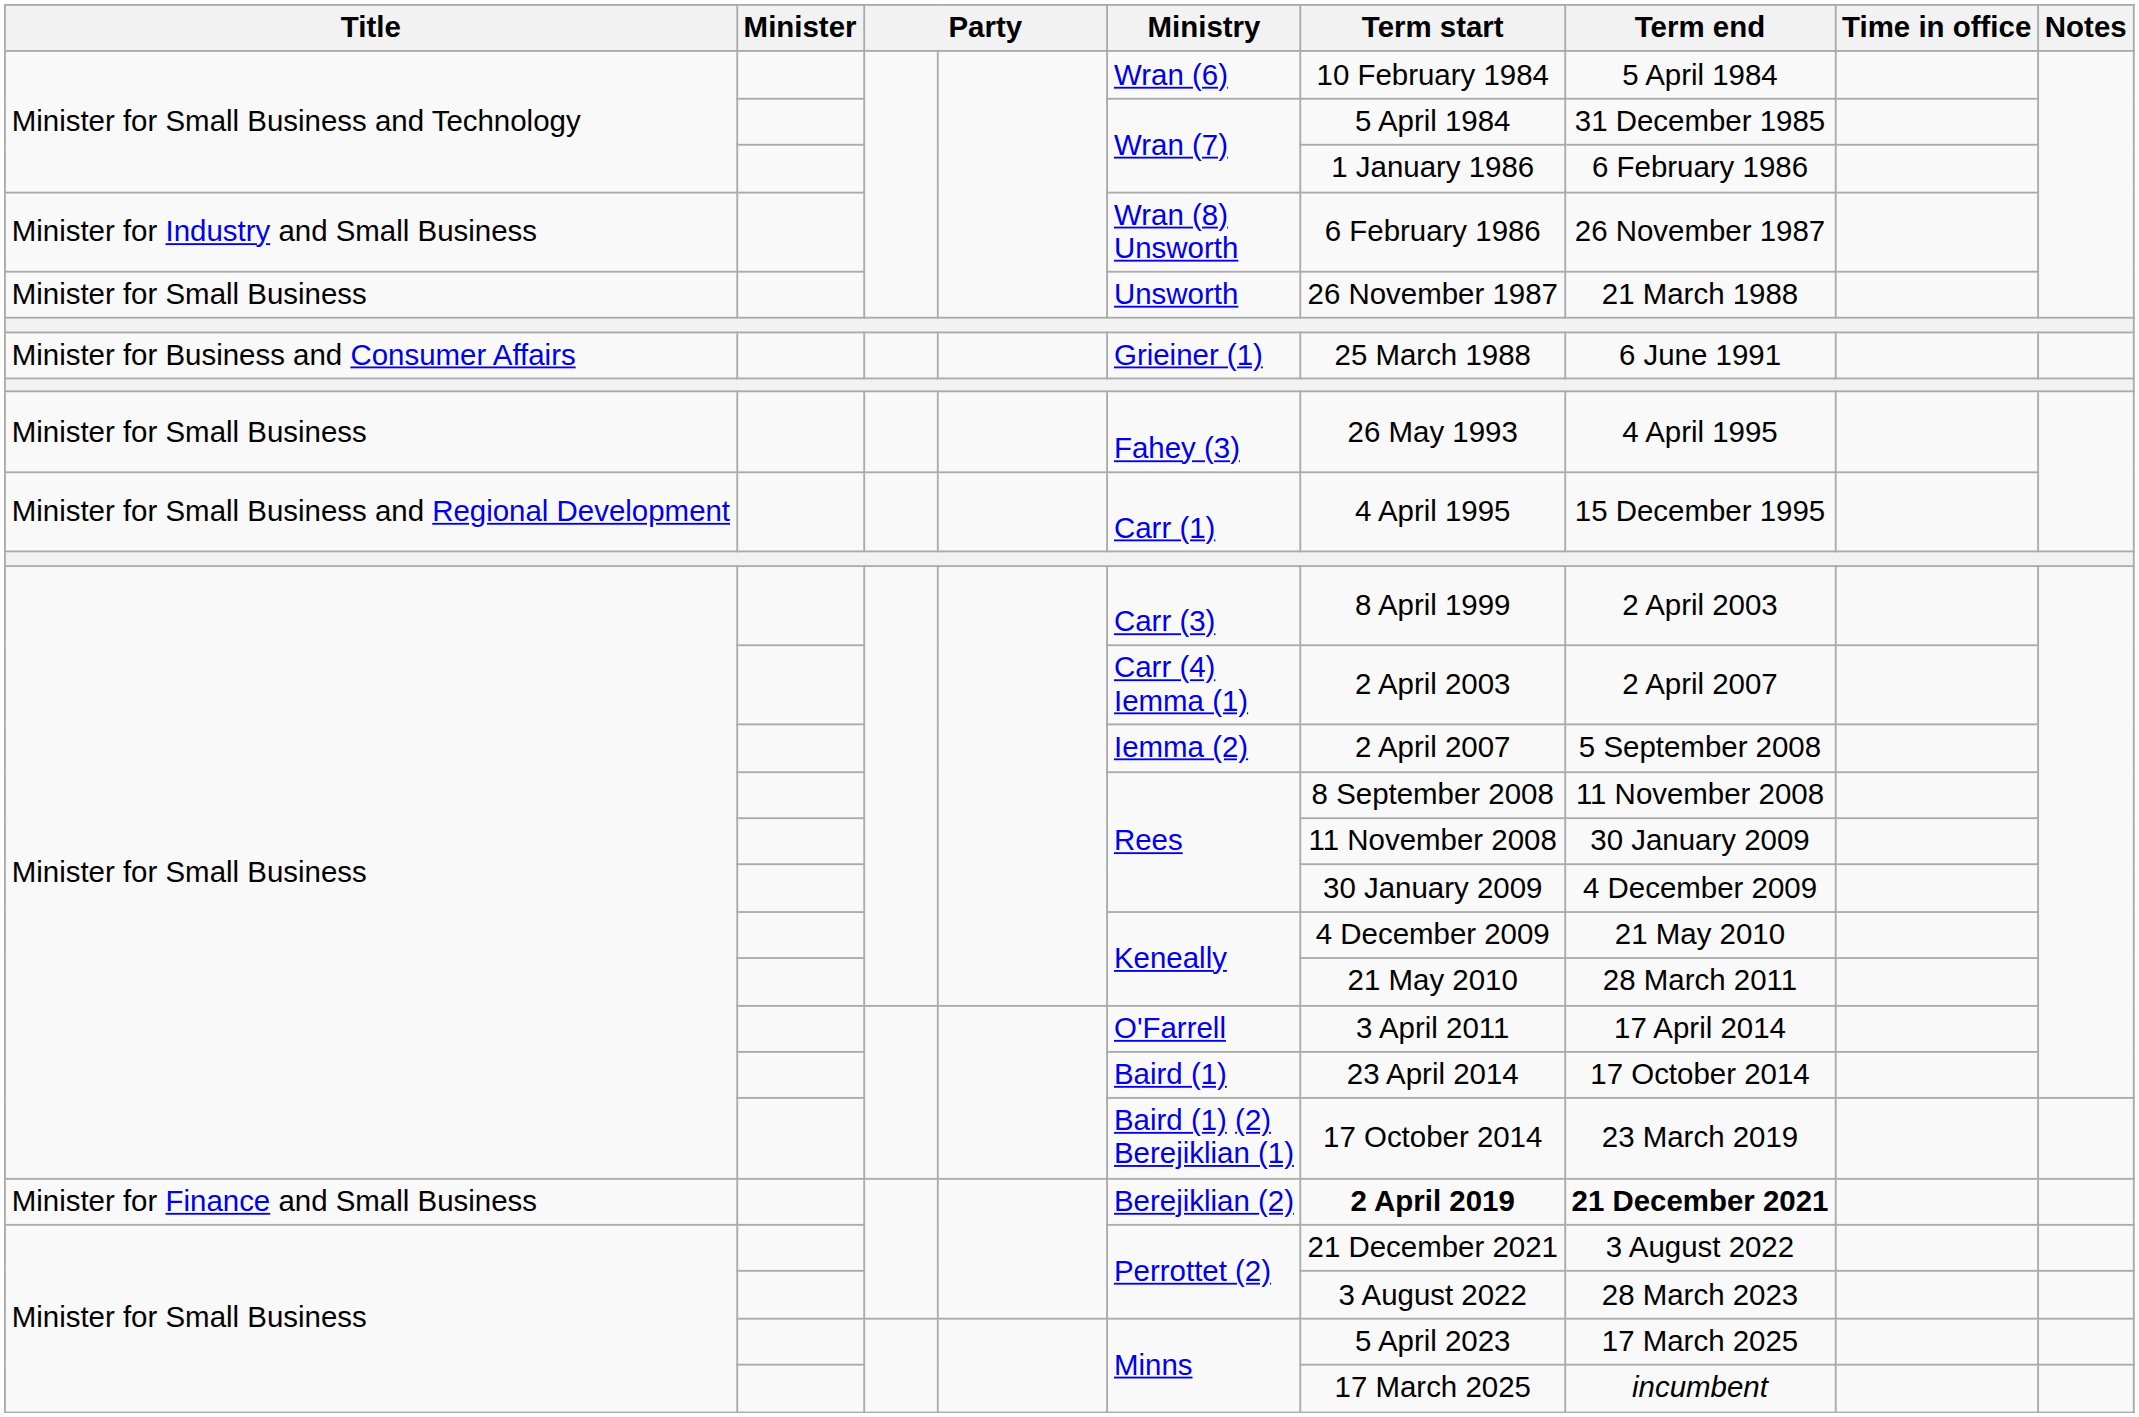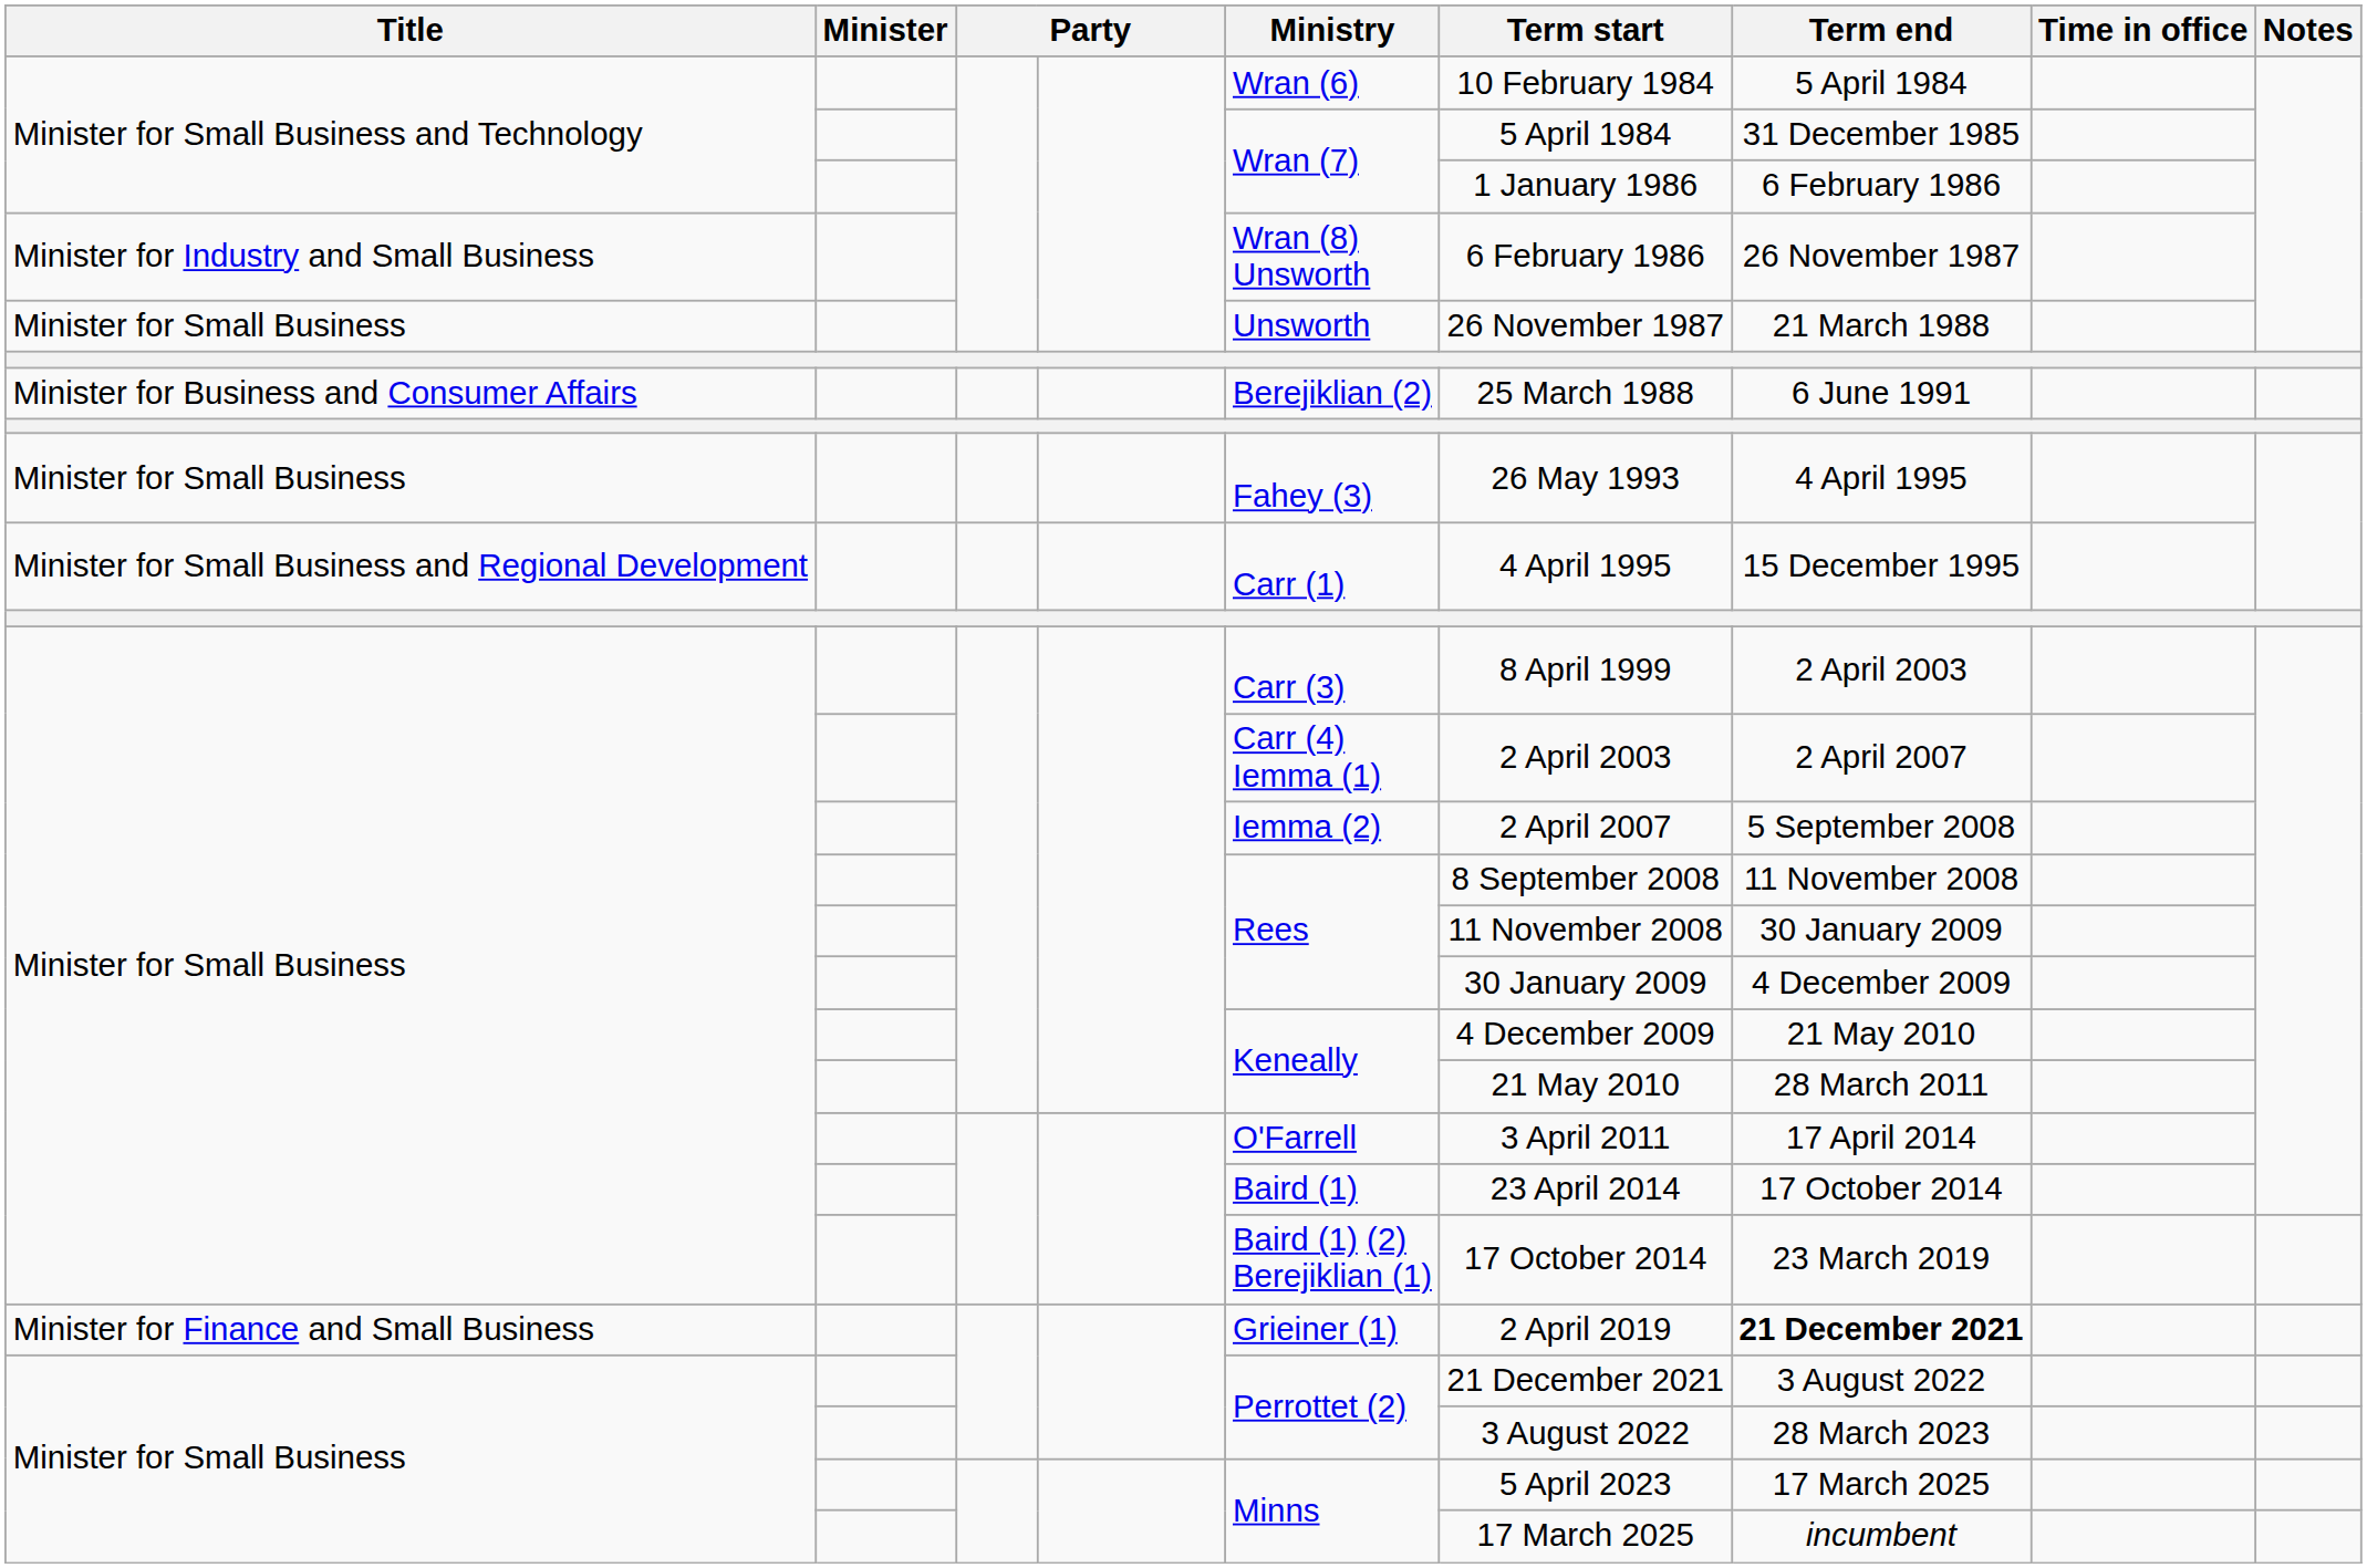 <table class="wikitable sortable">
 <tr>
 <th>Title</th>
 <th>Minister</th>
 <th colspan=2>Party</th>
 <th>Ministry</th>
 <th>Term start</th>
 <th>Term end</th>
 <th>Time in office</th>
 <th class="unsortable">Notes</th>
 </tr>
 <tr>
 <td rowspan=3>Minister for Small Business and Technology</td>
 <td></td>
 <td rowspan=5 > </td>
 <td rowspan=5></td>
 <td><a href='#'>Wran (6)</a></td>
 <td align=center>10 February 1984</td>
 <td align=center>5 April 1984</td>
 <td align=right></td>
 </tr>
 <tr>
 <td></td>
 <td rowspan=2><a href='#'>Wran (7)</a></td>
 <td align=center>5 April 1984</td>
 <td align=center>31 December 1985</td>
 <td align=right></td>
 </tr>
 <tr>
 <td></td>
 <td align=center>1 January 1986</td>
 <td align=center>6 February 1986</td>
 <td align=right></td>
 </tr>
 <tr>
 <td>Minister for <a href='#'>Industry</a> and Small Business</td>
 <td></td>
 <td><a href='#'>Wran (8)</a><br><a href='#'>Unsworth</a></td>
 <td align=center>6 February 1986</td>
 <td align=center>26 November 1987</td>
 <td align=right></td>
 </tr>
 <tr>
 <td>Minister for Small Business</td>
 <td></td>
 <td><a href='#'>Unsworth</a></td>
 <td align=center>26 November 1987</td>
 <td align=center>21 March 1988</td>
 <td align=right></td>
 </tr>
 <tr>
 <th colspan="9"></th>
 </tr>
 <tr>
 <td>Minister for Business and <a href='#'>Consumer Affairs</a></td>
 <td></td>
 <td> </td>
 <td></td>
-<td><a href='#'>Grieiner (1)</a></td>
+<td><a href='#'>Berejiklian (2)</a></td>
 <td align=center>25 March 1988</td>
 <td align=center>6 June 1991</td>
 <td align=right></td>
 </tr>
 <tr>
 <th colspan="9"></th>
 </tr>
 <tr>
 <td>Minister for Small Business</td>
 <td></td>
 <td> </td>
 <td></td>
 <td><br>	<a href='#'>Fahey (3)</a></td>
 <td align=center>26 May 1993</td>
 <td align=center>4 April 1995</td>
 <td align=right></td>
 </tr>
 <tr>
 <td>Minister for Small Business and <a href='#'>Regional Development</a></td>
 <td></td>
 <td> </td>
 <td></td>
 <td><br>	<a href='#'>Carr (1)</a></td>
 <td align=center>4 April 1995</td>
 <td align=center>15 December 1995</td>
 <td align=right></td>
 </tr>
 <tr>
 <th colspan="9"></th>
 </tr>
 <tr>
 <td rowspan=11>Minister for Small Business</td>
 <td></td>
 <td rowspan=8 > </td>
 <td rowspan=8></td>
 <td><br>	<a href='#'>Carr (3)</a></td>
 <td align=center>8 April 1999</td>
 <td align=center>2 April 2003</td>
 <td align=right></td>
 </tr>
 <tr>
 <td></td>
 <td><a href='#'>Carr (4)</a><br><a href='#'>Iemma (1)</a></td>
 <td align=center>2 April 2003</td>
 <td align=center>2 April 2007</td>
 <td align=right></td>
 </tr>
 <tr>
 <td></td>
 <td><a href='#'>Iemma (2)</a></td>
 <td align=center>2 April 2007</td>
 <td align=center>5 September 2008</td>
 <td align=right></td>
 </tr>
 <tr>
 <td></td>
 <td rowspan=3><a href='#'>Rees</a></td>
 <td align=center>8 September 2008</td>
 <td align=center>11 November 2008</td>
 <td align=right></td>
 </tr>
 <tr>
 <td></td>
 <td align=center>11 November 2008</td>
 <td align=center>30 January 2009</td>
 <td align=right></td>
 </tr>
 <tr>
 <td></td>
 <td align=center>30 January 2009</td>
 <td align=center>4 December 2009</td>
 <td align=right></td>
 </tr>
 <tr>
 <td></td>
 <td rowspan=2><a href='#'>Keneally</a></td>
 <td align=center>4 December 2009</td>
 <td align=center>21 May 2010</td>
 <td align=right></td>
 </tr>
 <tr>
 <td></td>
 <td align=center>21 May 2010</td>
 <td align=center>28 March 2011</td>
 <td align=right></td>
 </tr>
 <tr>
 <td></td>
 <td rowspan=3 > </td>
 <td rowspan=3></td>
 <td><a href='#'>O'Farrell</a></td>
 <td align=center>3 April 2011</td>
 <td align=center>17 April 2014</td>
 <td align=right></td>
 </tr>
 <tr>
 <td></td>
 <td><a href='#'>Baird (1)</a></td>
 <td align=center>23 April 2014</td>
 <td align=center>17 October 2014</td>
 <td align=right></td>
 </tr>
 <tr>
 <td></td>
 <td><a href='#'>Baird (1)</a> <a href='#'>(2)</a><br><a href='#'>Berejiklian (1)</a></td>
 <td align=center>17 October 2014</td>
 <td align=center>23 March 2019</td>
 <td align=right></td>
 <td></td>
 </tr>
 <tr>
 <td>Minister for <a href='#'>Finance</a> and Small Business</td>
 <td></td>
 <td rowspan=3 > </td>
 <td rowspan=3></td>
-<td><a href='#'>Berejiklian (2)</a></td>
-<td align=center><strong>2 April 2019</strong></td>
+<td><a href='#'>Grieiner (1)</a></td>
+<td align=center>2 April 2019</td>
 <td align=center><strong>21 December 2021</strong></td>
 <td align=right></td>
 <td></td>
 </tr>
 <tr>
 <td rowspan=4>Minister for Small Business</td>
 <td></td>
 <td rowspan=2><a href='#'>Perrottet (2)</a></td>
 <td align=center>21 December 2021</td>
 <td align=center>3 August 2022</td>
 <td align=right></td>
 <td></td>
 </tr>
 <tr>
 <td></td>
 <td align=center>3 August 2022</td>
 <td align=center>28 March 2023</td>
 <td align=right></td>
 <td></td>
 </tr>
 <tr>
 <td></td>
 <td rowspan=2 > </td>
 <td rowspan=2 width=8%></td>
 <td rowspan=2><a href='#'>Minns</a></td>
 <td align=center>5 April 2023</td>
 <td align=center>17 March 2025</td>
 <td align=right></td>
 <td></td>
 </tr>
 <tr>
 <td></td>
 <td align=center>17 March 2025</td>
 <td align=center><em>incumbent</em></td>
 <td align=right></td>
 <td></td>
 </tr>
 </table>
